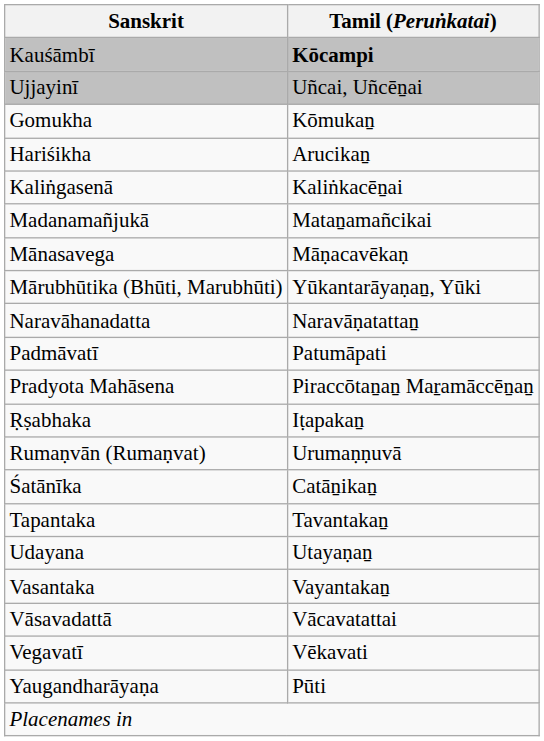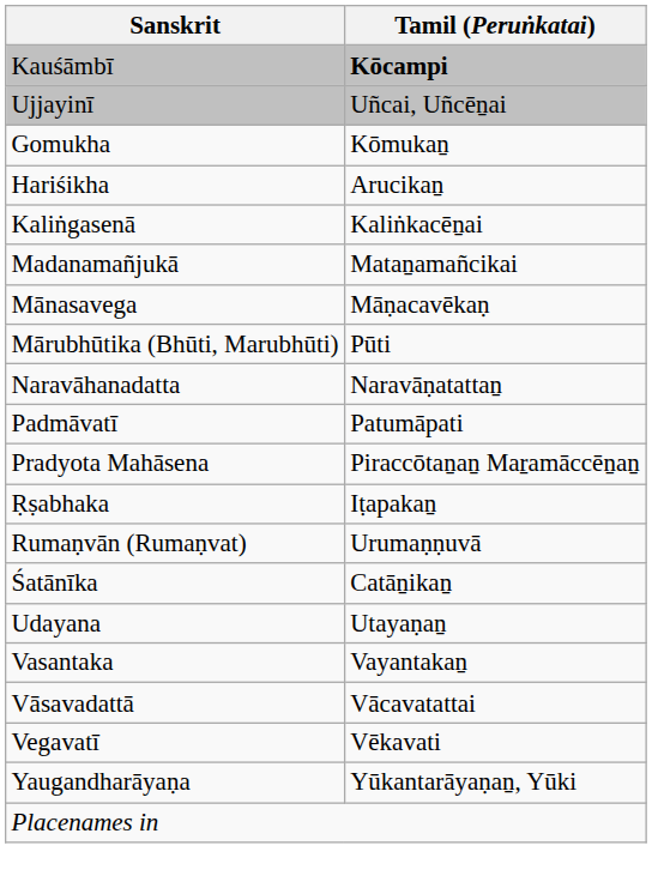 <table class="wikitable">
 <tr>
 <th>Sanskrit</th>
 <th>Tamil (<em>Peruṅkatai</em>)</th>
 </tr>
 <tr style="background: silver;">
 <td>Kauśāmbī</td>
 <td><strong>Kōcampi</strong></td>
 </tr>
 <tr style="background: silver;">
 <td>Ujjayinī</td>
 <td>Uñcai, Uñcēṉai</td>
 </tr>
 <tr>
 <td>Gomukha</td>
 <td>Kōmukaṉ</td>
 </tr>
 <tr>
 <td>Hariśikha</td>
 <td>Arucikaṉ</td>
 </tr>
 <tr>
 <td>Kaliṅgasenā</td>
 <td>Kaliṅkacēṉai</td>
 </tr>
 <tr>
 <td>Madanamañjukā</td>
 <td>Mataṉamañcikai</td>
 </tr>
 <tr>
 <td>Mānasavega</td>
 <td>Māṇacavēkaṇ</td>
 </tr>
 <tr>
 <td>Mārubhūtika (Bhūti, Marubhūti)</td>
-<td>Yūkantarāyaṇaṉ, Yūki</td>
+<td>Pūti</td>
 </tr>
 <tr>
 <td>Naravāhanadatta</td>
 <td>Naravāṇatattaṉ</td>
 </tr>
 <tr>
 <td>Padmāvatī</td>
 <td>Patumāpati</td>
 </tr>
 <tr>
 <td>Pradyota Mahāsena</td>
 <td>Piraccōtaṉaṉ Maṟamāccēṉaṉ</td>
 </tr>
 <tr>
 <td>Ṛṣabhaka</td>
 <td>Iṭapakaṉ</td>
 </tr>
 <tr>
 <td>Rumaṇvān (Rumaṇvat)</td>
 <td>Urumaṇṇuvā</td>
 </tr>
 <tr>
 <td>Śatānīka</td>
 <td>Catāṉikaṉ</td>
 </tr>
 <tr>
-<td>Tapantaka</td>
-<td>Tavantakaṉ</td>
-</tr>
-<tr>
 <td>Udayana</td>
 <td>Utayaṇaṉ</td>
 </tr>
 <tr>
 <td>Vasantaka</td>
 <td>Vayantakaṉ</td>
 </tr>
 <tr>
 <td>Vāsavadattā</td>
 <td>Vācavatattai</td>
 </tr>
 <tr>
 <td>Vegavatī</td>
 <td>Vēkavati</td>
 </tr>
 <tr>
 <td>Yaugandharāyaṇa</td>
-<td>Pūti</td>
+<td>Yūkantarāyaṇaṉ, Yūki</td>
 </tr>
 <tr>
 <td colspan=2><em>Placenames in </em></td>
 </tr>
 </table>
